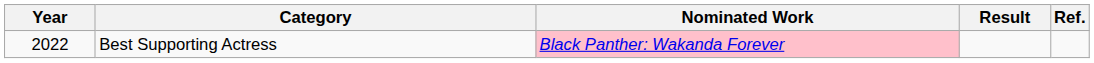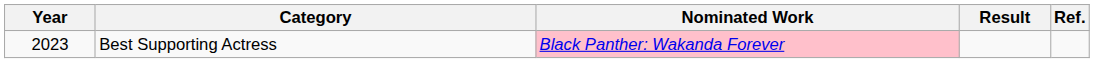 <table class="wikitable">
 <tr>
 <th scope="col" style="width:5em;">Year</th>
 <th scope="col" style="width:26em;">Category</th>
 <th scope="col" style="width:25em;">Nominated Work</th>
 <th scope="col" style="width:5em">Result</th>
 <th>Ref.</th>
 </tr>
 <tr>
-<td style="text-align:center;">2022</td>
+<td style="text-align:center;">2023</td>
 <td>Best Supporting Actress</td>
 <td style="background: pink;"><em><a href='#'>Black Panther: Wakanda Forever</a></em></td>
 <td></td>
 <td></td>
 </tr>
 </table>
